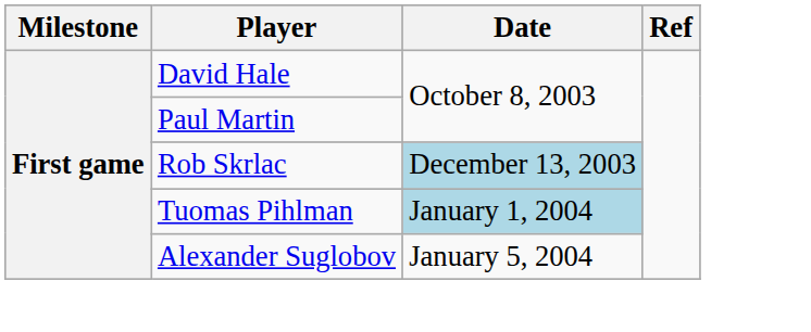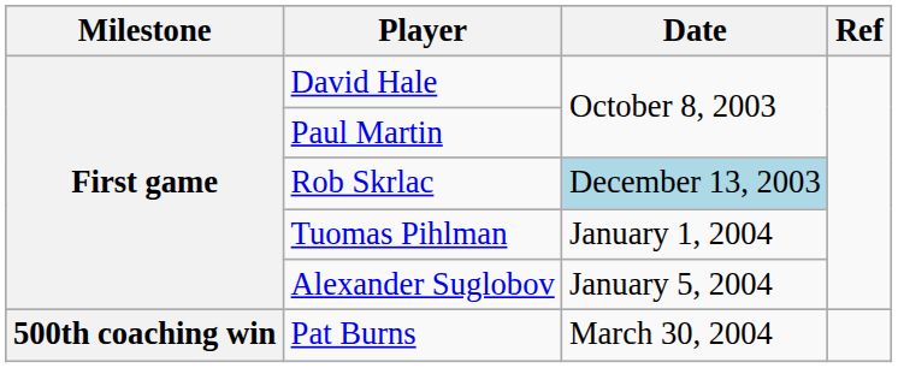 <table class="wikitable">
 <tr>
 <th scope="col">Milestone</th>
 <th scope="col">Player</th>
 <th scope="col">Date</th>
 <th scope="col">Ref</th>
 </tr>
 <tr>
 <th rowspan=5>First game</th>
 <td><a href='#'>David Hale</a></td>
 <td rowspan=2>October 8, 2003</td>
 <td rowspan=5></td>
 </tr>
 <tr>
 <td><a href='#'>Paul Martin</a></td>
 </tr>
 <tr>
 <td><a href='#'>Rob Skrlac</a></td>
 <td style="background: lightblue;">December 13, 2003</td>
 </tr>
 <tr>
 <td><a href='#'>Tuomas Pihlman</a></td>
-<td style="background: lightblue;">January 1, 2004</td>
+<td>January 1, 2004</td>
 </tr>
 <tr>
 <td><a href='#'>Alexander Suglobov</a></td>
 <td>January 5, 2004</td>
 </tr>
+<tr>
+<th>500th coaching win</th>
+<td><a href='#'>Pat Burns</a></td>
+<td>March 30, 2004</td>
+<td></td>
+</tr>
 </table>
